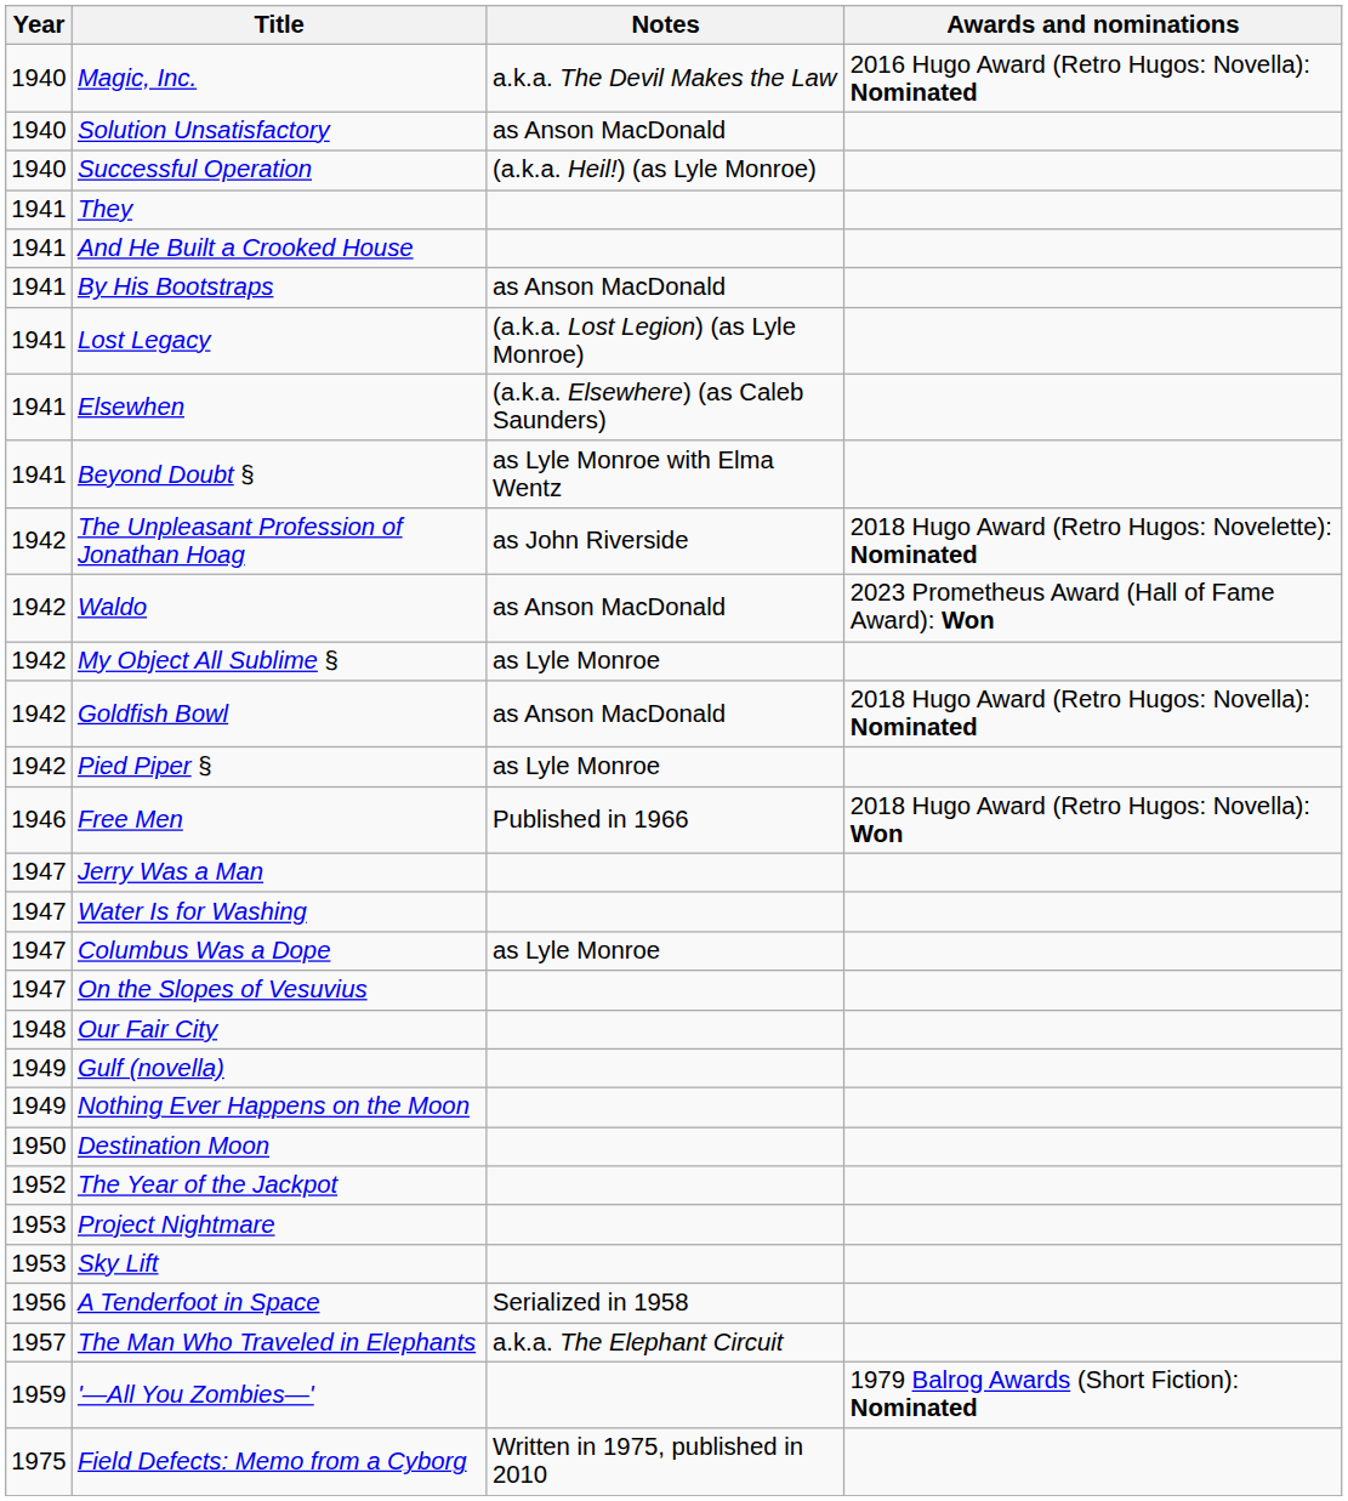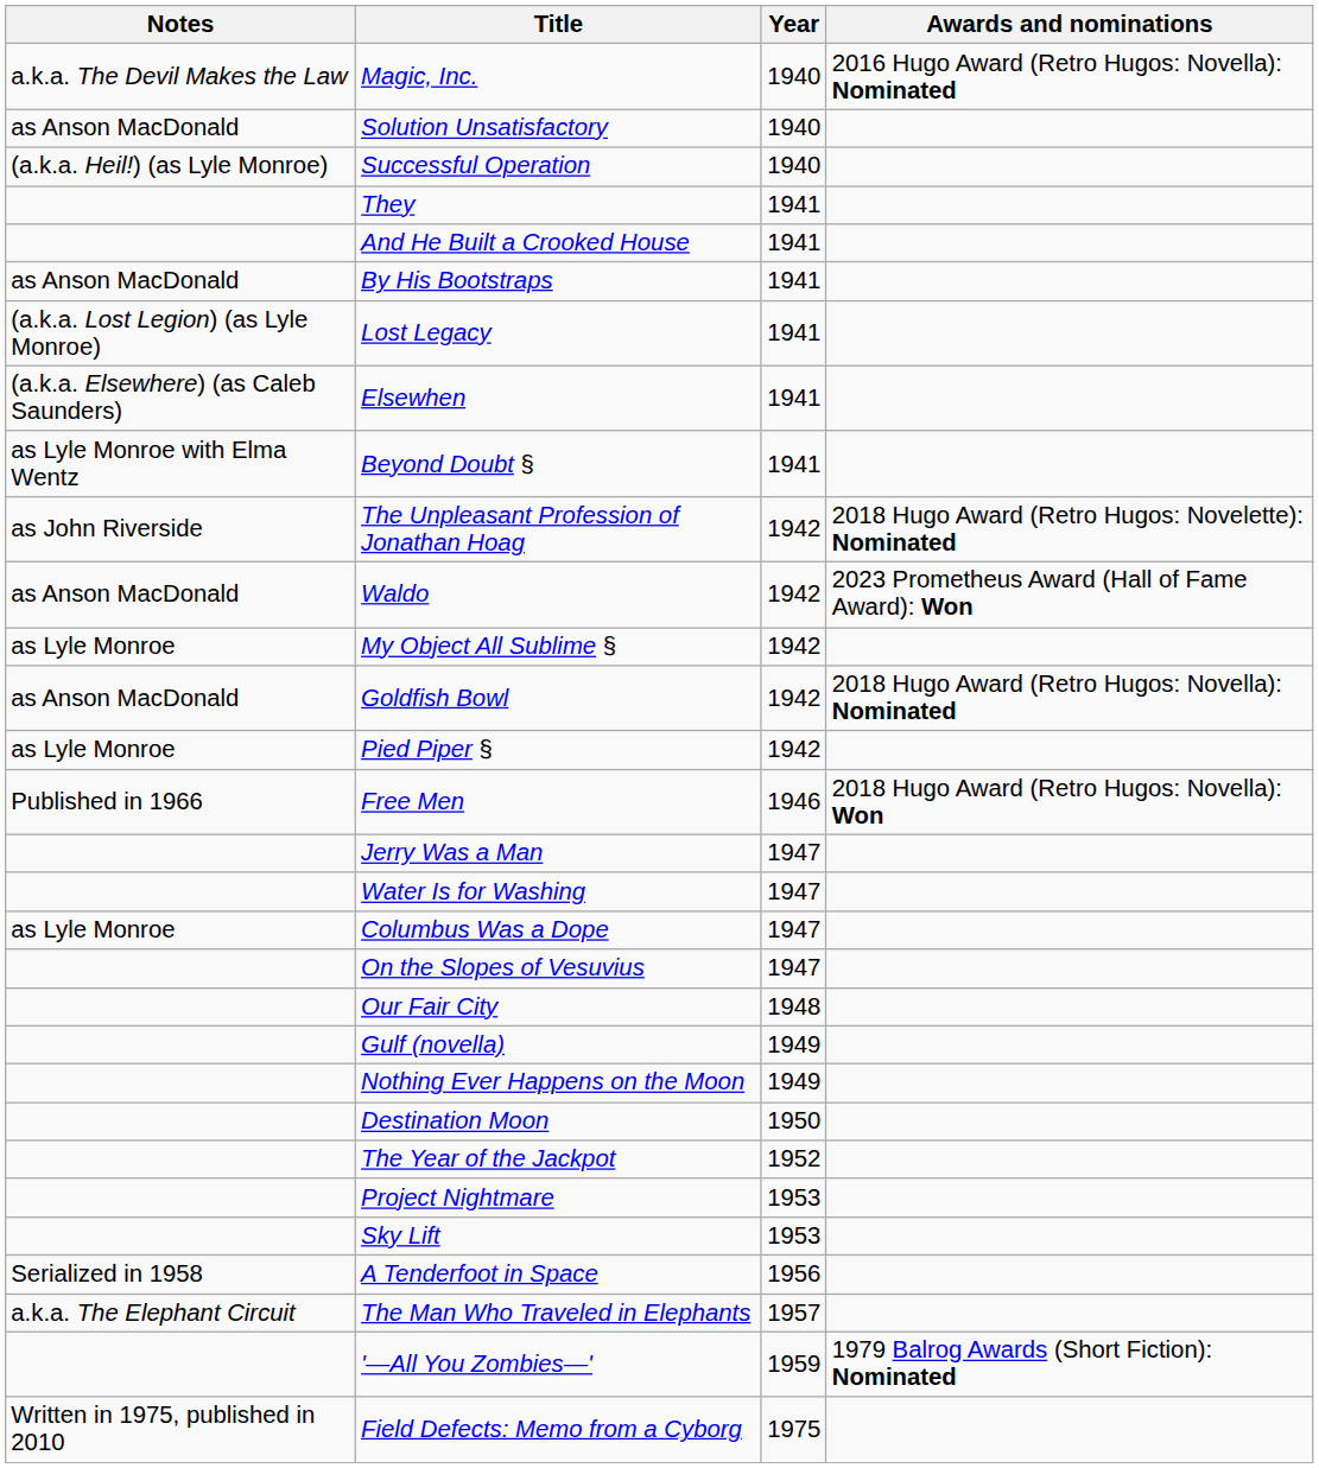 <table class="wikitable">
 <tr>
+<th>Notes</th>
+<th>Title</th>
 <th>Year</th>
-<th>Title</th>
-<th>Notes</th>
 <th>Awards and nominations</th>
 </tr>
 <tr>
+<td>a.k.a. <em>The Devil Makes the Law</em></td>
+<td><em><a href='#'>Magic, Inc.</a></em></td>
 <td>1940</td>
-<td><em><a href='#'>Magic, Inc.</a></em></td>
-<td>a.k.a. <em>The Devil Makes the Law</em></td>
 <td>2016 Hugo Award (Retro Hugos: Novella): <strong>Nominated</strong></td>
 </tr>
 <tr>
+<td>as Anson MacDonald</td>
+<td><em><a href='#'>Solution Unsatisfactory</a></em></td>
 <td>1940</td>
-<td><em><a href='#'>Solution Unsatisfactory</a></em></td>
-<td>as Anson MacDonald</td>
 <td></td>
 </tr>
 <tr>
+<td>(a.k.a. <em>Heil!</em>) (as Lyle Monroe)</td>
+<td><em><a href='#'>Successful Operation</a></em></td>
 <td>1940</td>
-<td><em><a href='#'>Successful Operation</a></em></td>
-<td>(a.k.a. <em>Heil!</em>) (as Lyle Monroe)</td>
 <td></td>
 </tr>
 <tr>
+<td></td>
+<td><em><a href='#'>They</a></em></td>
 <td>1941</td>
-<td><em><a href='#'>They</a></em></td>
-<td></td>
 <td></td>
 </tr>
 <tr>
+<td></td>
+<td><em><a href='#'>And He Built a Crooked House</a></em></td>
 <td>1941</td>
-<td><em><a href='#'>And He Built a Crooked House</a></em></td>
-<td></td>
 <td></td>
 </tr>
 <tr>
+<td>as Anson MacDonald</td>
+<td><em><a href='#'>By His Bootstraps</a></em></td>
 <td>1941</td>
-<td><em><a href='#'>By His Bootstraps</a></em></td>
-<td>as Anson MacDonald</td>
 <td></td>
 </tr>
 <tr>
+<td>(a.k.a. <em>Lost Legion</em>) (as Lyle Monroe)</td>
+<td><em><a href='#'>Lost Legacy</a></em></td>
 <td>1941</td>
-<td><em><a href='#'>Lost Legacy</a></em></td>
-<td>(a.k.a. <em>Lost Legion</em>) (as Lyle Monroe)</td>
 <td></td>
 </tr>
 <tr>
+<td>(a.k.a. <em>Elsewhere</em>) (as Caleb Saunders)</td>
+<td><em><a href='#'>Elsewhen</a></em></td>
 <td>1941</td>
-<td><em><a href='#'>Elsewhen</a></em></td>
-<td>(a.k.a. <em>Elsewhere</em>) (as Caleb Saunders)</td>
 <td></td>
 </tr>
 <tr>
+<td>as Lyle Monroe with Elma Wentz</td>
+<td><em><a href='#'>Beyond Doubt</a></em> §</td>
 <td>1941</td>
-<td><em><a href='#'>Beyond Doubt</a></em> §</td>
-<td>as Lyle Monroe with Elma Wentz</td>
 <td></td>
 </tr>
 <tr>
+<td>as John Riverside</td>
+<td><em><a href='#'>The Unpleasant Profession of Jonathan Hoag</a></em></td>
 <td>1942</td>
-<td><em><a href='#'>The Unpleasant Profession of Jonathan Hoag</a></em></td>
-<td>as John Riverside</td>
 <td>2018 Hugo Award (Retro Hugos: Novelette): <strong>Nominated</strong></td>
 </tr>
 <tr>
+<td>as Anson MacDonald</td>
+<td><em><a href='#'>Waldo</a></em></td>
 <td>1942</td>
-<td><em><a href='#'>Waldo</a></em></td>
-<td>as Anson MacDonald</td>
 <td>2023 Prometheus Award (Hall of Fame Award): <strong>Won</strong></td>
 </tr>
 <tr>
+<td>as Lyle Monroe</td>
+<td><em><a href='#'>My Object All Sublime</a></em> §</td>
 <td>1942</td>
-<td><em><a href='#'>My Object All Sublime</a></em> §</td>
-<td>as Lyle Monroe</td>
 <td></td>
 </tr>
 <tr>
+<td>as Anson MacDonald</td>
+<td><em><a href='#'>Goldfish Bowl</a></em></td>
 <td>1942</td>
-<td><em><a href='#'>Goldfish Bowl</a></em></td>
-<td>as Anson MacDonald</td>
 <td>2018 Hugo Award (Retro Hugos: Novella): <strong>Nominated</strong></td>
 </tr>
 <tr>
+<td>as Lyle Monroe</td>
+<td><em><a href='#'>Pied Piper</a></em> §</td>
 <td>1942</td>
-<td><em><a href='#'>Pied Piper</a></em> §</td>
-<td>as Lyle Monroe</td>
 <td></td>
 </tr>
 <tr>
+<td>Published in 1966</td>
+<td><em><a href='#'>Free Men</a></em></td>
 <td>1946</td>
-<td><em><a href='#'>Free Men</a></em></td>
-<td>Published in 1966</td>
 <td>2018 Hugo Award (Retro Hugos: Novella): <strong>Won</strong></td>
 </tr>
 <tr>
+<td></td>
+<td><em><a href='#'>Jerry Was a Man</a></em></td>
 <td>1947</td>
-<td><em><a href='#'>Jerry Was a Man</a></em></td>
-<td></td>
 <td></td>
 </tr>
 <tr>
+<td></td>
+<td><em><a href='#'>Water Is for Washing</a></em></td>
 <td>1947</td>
-<td><em><a href='#'>Water Is for Washing</a></em></td>
-<td></td>
 <td></td>
 </tr>
 <tr>
+<td>as Lyle Monroe</td>
+<td><em><a href='#'>Columbus Was a Dope</a></em></td>
 <td>1947</td>
-<td><em><a href='#'>Columbus Was a Dope</a></em></td>
-<td>as Lyle Monroe</td>
 <td></td>
 </tr>
 <tr>
+<td></td>
+<td><em><a href='#'>On the Slopes of Vesuvius</a></em></td>
 <td>1947</td>
-<td><em><a href='#'>On the Slopes of Vesuvius</a></em></td>
-<td></td>
 <td></td>
 </tr>
 <tr>
+<td></td>
+<td><em><a href='#'>Our Fair City</a></em></td>
 <td>1948</td>
-<td><em><a href='#'>Our Fair City</a></em></td>
-<td></td>
 <td></td>
 </tr>
 <tr>
+<td></td>
+<td><em><a href='#'>Gulf (novella)</a></em></td>
 <td>1949</td>
-<td><em><a href='#'>Gulf (novella)</a></em></td>
-<td></td>
 <td></td>
 </tr>
 <tr>
+<td></td>
+<td><em><a href='#'>Nothing Ever Happens on the Moon</a></em></td>
 <td>1949</td>
-<td><em><a href='#'>Nothing Ever Happens on the Moon</a></em></td>
-<td></td>
 <td></td>
 </tr>
 <tr>
+<td></td>
+<td><em><a href='#'>Destination Moon</a></em></td>
 <td>1950</td>
-<td><em><a href='#'>Destination Moon</a></em></td>
-<td></td>
 <td></td>
 </tr>
 <tr>
+<td></td>
+<td><em><a href='#'>The Year of the Jackpot</a></em></td>
 <td>1952</td>
-<td><em><a href='#'>The Year of the Jackpot</a></em></td>
-<td></td>
 <td></td>
 </tr>
 <tr>
+<td></td>
+<td><em><a href='#'>Project Nightmare</a></em></td>
 <td>1953</td>
-<td><em><a href='#'>Project Nightmare</a></em></td>
-<td></td>
 <td></td>
 </tr>
 <tr>
+<td></td>
+<td><em><a href='#'>Sky Lift</a></em></td>
 <td>1953</td>
-<td><em><a href='#'>Sky Lift</a></em></td>
-<td></td>
 <td></td>
 </tr>
 <tr>
+<td>Serialized in 1958</td>
+<td><em><a href='#'>A Tenderfoot in Space</a></em></td>
 <td>1956</td>
-<td><em><a href='#'>A Tenderfoot in Space</a></em></td>
-<td>Serialized in 1958</td>
 <td></td>
 </tr>
 <tr>
+<td>a.k.a. <em>The Elephant Circuit</em></td>
+<td><em><a href='#'>The Man Who Traveled in Elephants</a></em></td>
 <td>1957</td>
-<td><em><a href='#'>The Man Who Traveled in Elephants</a></em></td>
-<td>a.k.a. <em>The Elephant Circuit</em></td>
 <td></td>
 </tr>
 <tr>
+<td></td>
+<td><em><a href='#'>'—All You Zombies—'</a></em></td>
 <td>1959</td>
-<td><em><a href='#'>'—All You Zombies—'</a></em></td>
-<td></td>
 <td>1979 <a href='#'>Balrog Awards</a> (Short Fiction): <strong>Nominated</strong></td>
 </tr>
 <tr>
+<td>Written in 1975, published in 2010</td>
+<td><em><a href='#'>Field Defects: Memo from a Cyborg</a></em></td>
 <td>1975</td>
-<td><em><a href='#'>Field Defects: Memo from a Cyborg</a></em></td>
-<td>Written in 1975, published in 2010</td>
 <td></td>
 </tr>
 </table>
